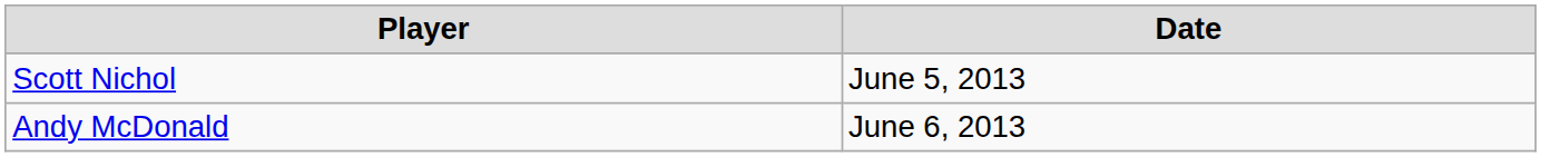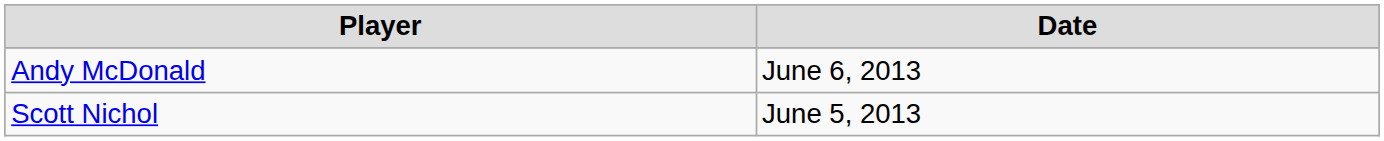 <table class="wikitable" style="border-collapse: collapse; width: 50em; padding: 3;">
 <tr align="center" bgcolor="#dddddd">
 <td><strong>Player</strong></td>
 <td><strong>Date</strong></td>
 </tr>
 <tr>
+<td><a href='#'>Andy McDonald</a></td>
+<td>June 6, 2013 </td>
+</tr>
+<tr>
 <td><a href='#'>Scott Nichol</a></td>
 <td>June 5, 2013 </td>
 </tr>
-<tr>
-<td><a href='#'>Andy McDonald</a></td>
-<td>June 6, 2013 </td>
-</tr>
 </table>
